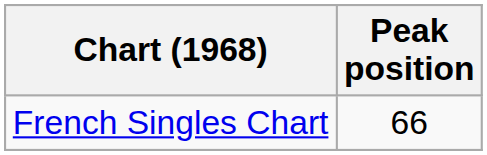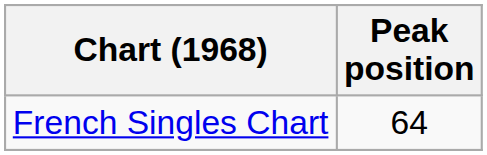 <table class="wikitable sortable">
 <tr>
 <th>Chart (1968)</th>
 <th>Peak<br>position</th>
 </tr>
 <tr>
 <td><a href='#'>French Singles Chart</a></td>
-<td align="center">66</td>
+<td align="center">64</td>
 </tr>
 </table>
